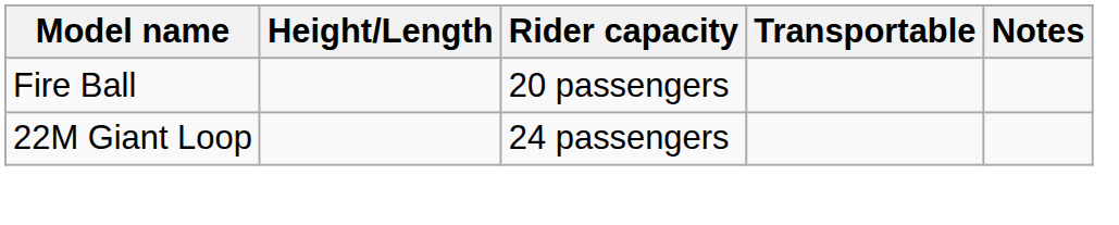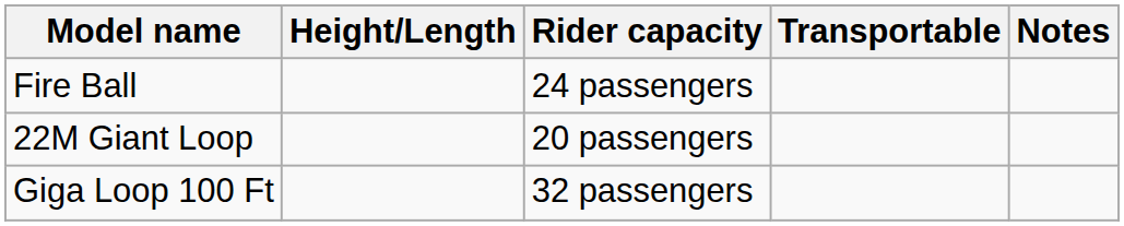 <table class="wikitable sortable">
 <tr>
 <th>Model name</th>
 <th>Height/Length</th>
 <th>Rider capacity</th>
 <th>Transportable</th>
 <th>Notes</th>
 </tr>
 <tr>
 <td>Fire Ball</td>
 <td></td>
-<td>20 passengers</td>
+<td>24 passengers</td>
 <td></td>
 <td></td>
 </tr>
 <tr>
 <td>22M Giant Loop</td>
 <td></td>
-<td>24 passengers</td>
+<td>20 passengers</td>
+<td></td>
+<td></td>
+</tr>
+<tr>
+<td>Giga Loop 100 Ft</td>
+<td></td>
+<td>32 passengers</td>
 <td></td>
 <td></td>
 </tr>
 </table>
